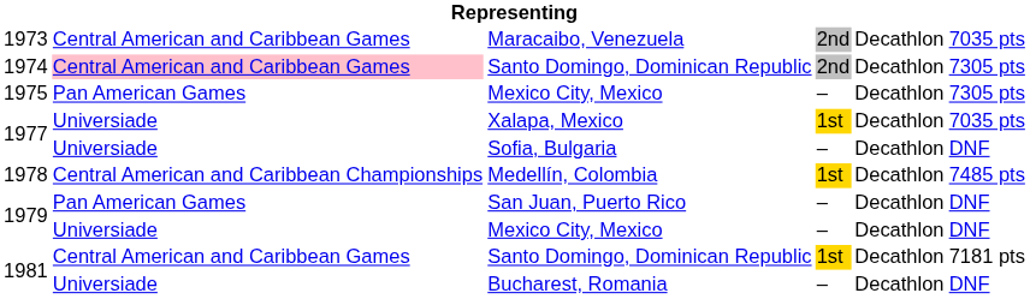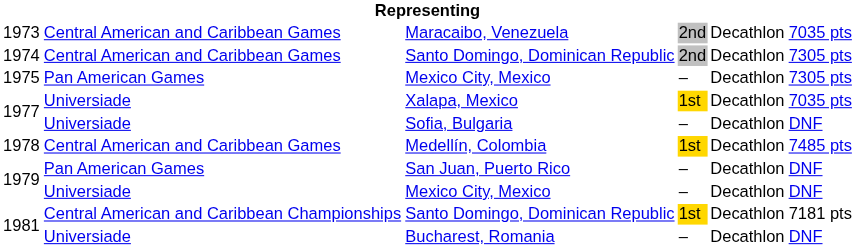 <table>
 <tr>
 <th colspan="6">Representing </th>
 </tr>
 <tr>
 <td>1973</td>
 <td><a href='#'>Central American and Caribbean Games</a></td>
 <td><a href='#'>Maracaibo, Venezuela</a></td>
 <td bgcolor=silver>2nd</td>
 <td>Decathlon</td>
 <td><a href='#'>7035 pts</a></td>
 </tr>
 <tr>
 <td>1974</td>
-<td style="background: pink;"><a href='#'>Central American and Caribbean Games</a></td>
+<td><a href='#'>Central American and Caribbean Games</a></td>
 <td><a href='#'>Santo Domingo, Dominican Republic</a></td>
 <td bgcolor=silver>2nd</td>
 <td>Decathlon</td>
 <td><a href='#'>7305 pts</a></td>
 </tr>
 <tr>
 <td>1975</td>
 <td><a href='#'>Pan American Games</a></td>
 <td><a href='#'>Mexico City, Mexico</a></td>
 <td>–</td>
 <td>Decathlon</td>
 <td><a href='#'>7305 pts</a></td>
 </tr>
 <tr>
 <td rowspan=2>1977</td>
 <td><a href='#'>Universiade</a></td>
 <td><a href='#'>Xalapa, Mexico</a></td>
 <td bgcolor=gold>1st</td>
 <td>Decathlon</td>
 <td><a href='#'>7035 pts</a></td>
 </tr>
 <tr>
 <td><a href='#'>Universiade</a></td>
 <td><a href='#'>Sofia, Bulgaria</a></td>
 <td>–</td>
 <td>Decathlon</td>
 <td><a href='#'>DNF</a></td>
 </tr>
 <tr>
 <td>1978</td>
-<td><a href='#'>Central American and Caribbean Championships</a></td>
+<td><a href='#'>Central American and Caribbean Games</a></td>
 <td><a href='#'>Medellín, Colombia</a></td>
 <td bgcolor=gold>1st</td>
 <td>Decathlon</td>
 <td><a href='#'>7485 pts</a></td>
 </tr>
 <tr>
 <td rowspan=2>1979</td>
 <td><a href='#'>Pan American Games</a></td>
 <td><a href='#'>San Juan, Puerto Rico</a></td>
 <td>–</td>
 <td>Decathlon</td>
 <td><a href='#'>DNF</a></td>
 </tr>
 <tr>
 <td><a href='#'>Universiade</a></td>
 <td><a href='#'>Mexico City, Mexico</a></td>
 <td>–</td>
 <td>Decathlon</td>
 <td><a href='#'>DNF</a></td>
 </tr>
 <tr>
 <td rowspan=2>1981</td>
-<td><a href='#'>Central American and Caribbean Games</a></td>
+<td><a href='#'>Central American and Caribbean Championships</a></td>
 <td><a href='#'>Santo Domingo, Dominican Republic</a></td>
 <td bgcolor=gold>1st</td>
 <td>Decathlon</td>
 <td>7181 pts</td>
 </tr>
 <tr>
 <td><a href='#'>Universiade</a></td>
 <td><a href='#'>Bucharest, Romania</a></td>
 <td>–</td>
 <td>Decathlon</td>
 <td><a href='#'>DNF</a></td>
 </tr>
 </table>
